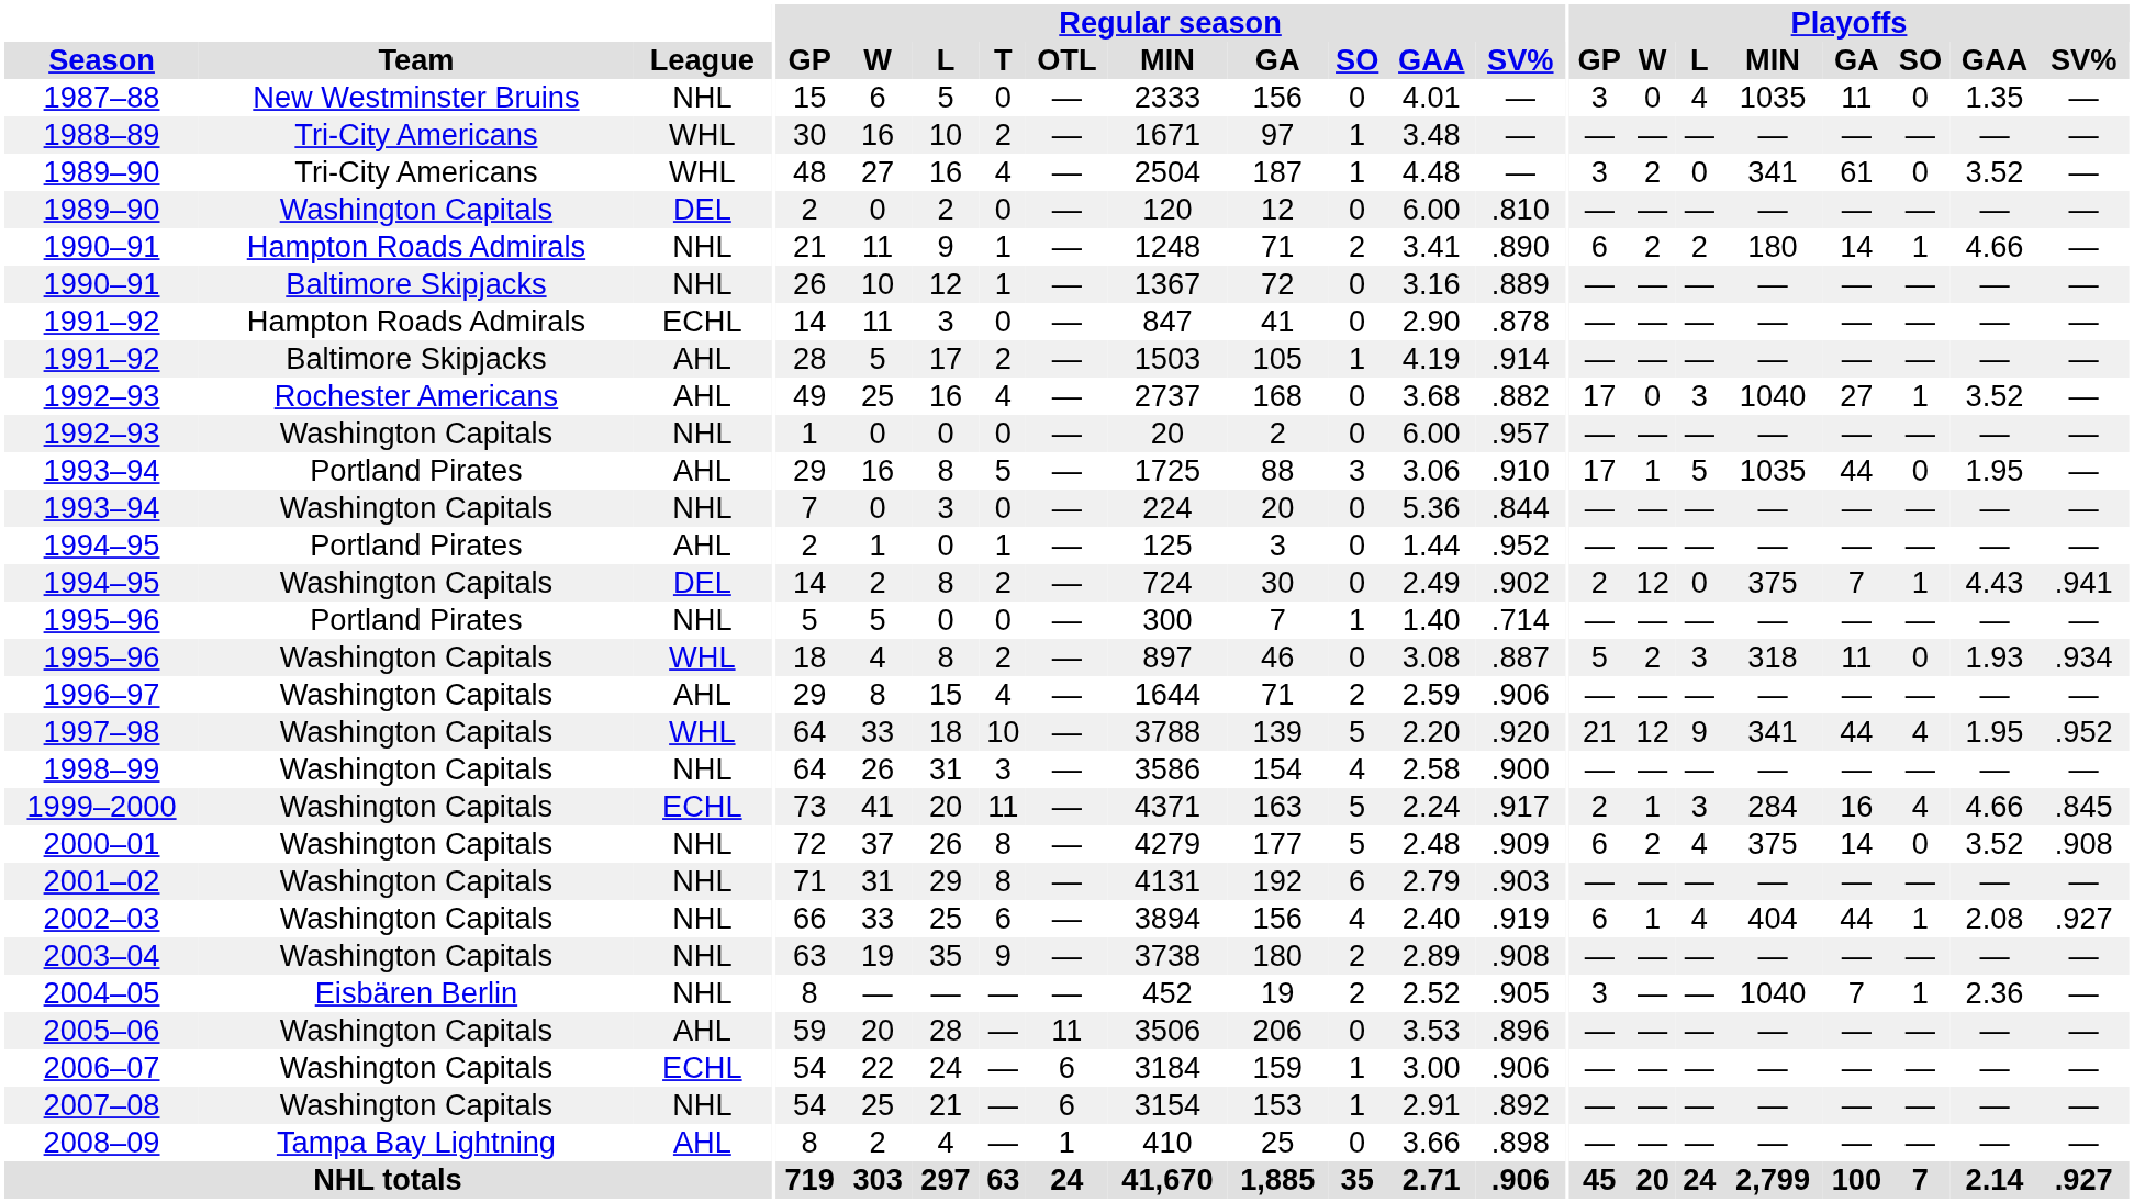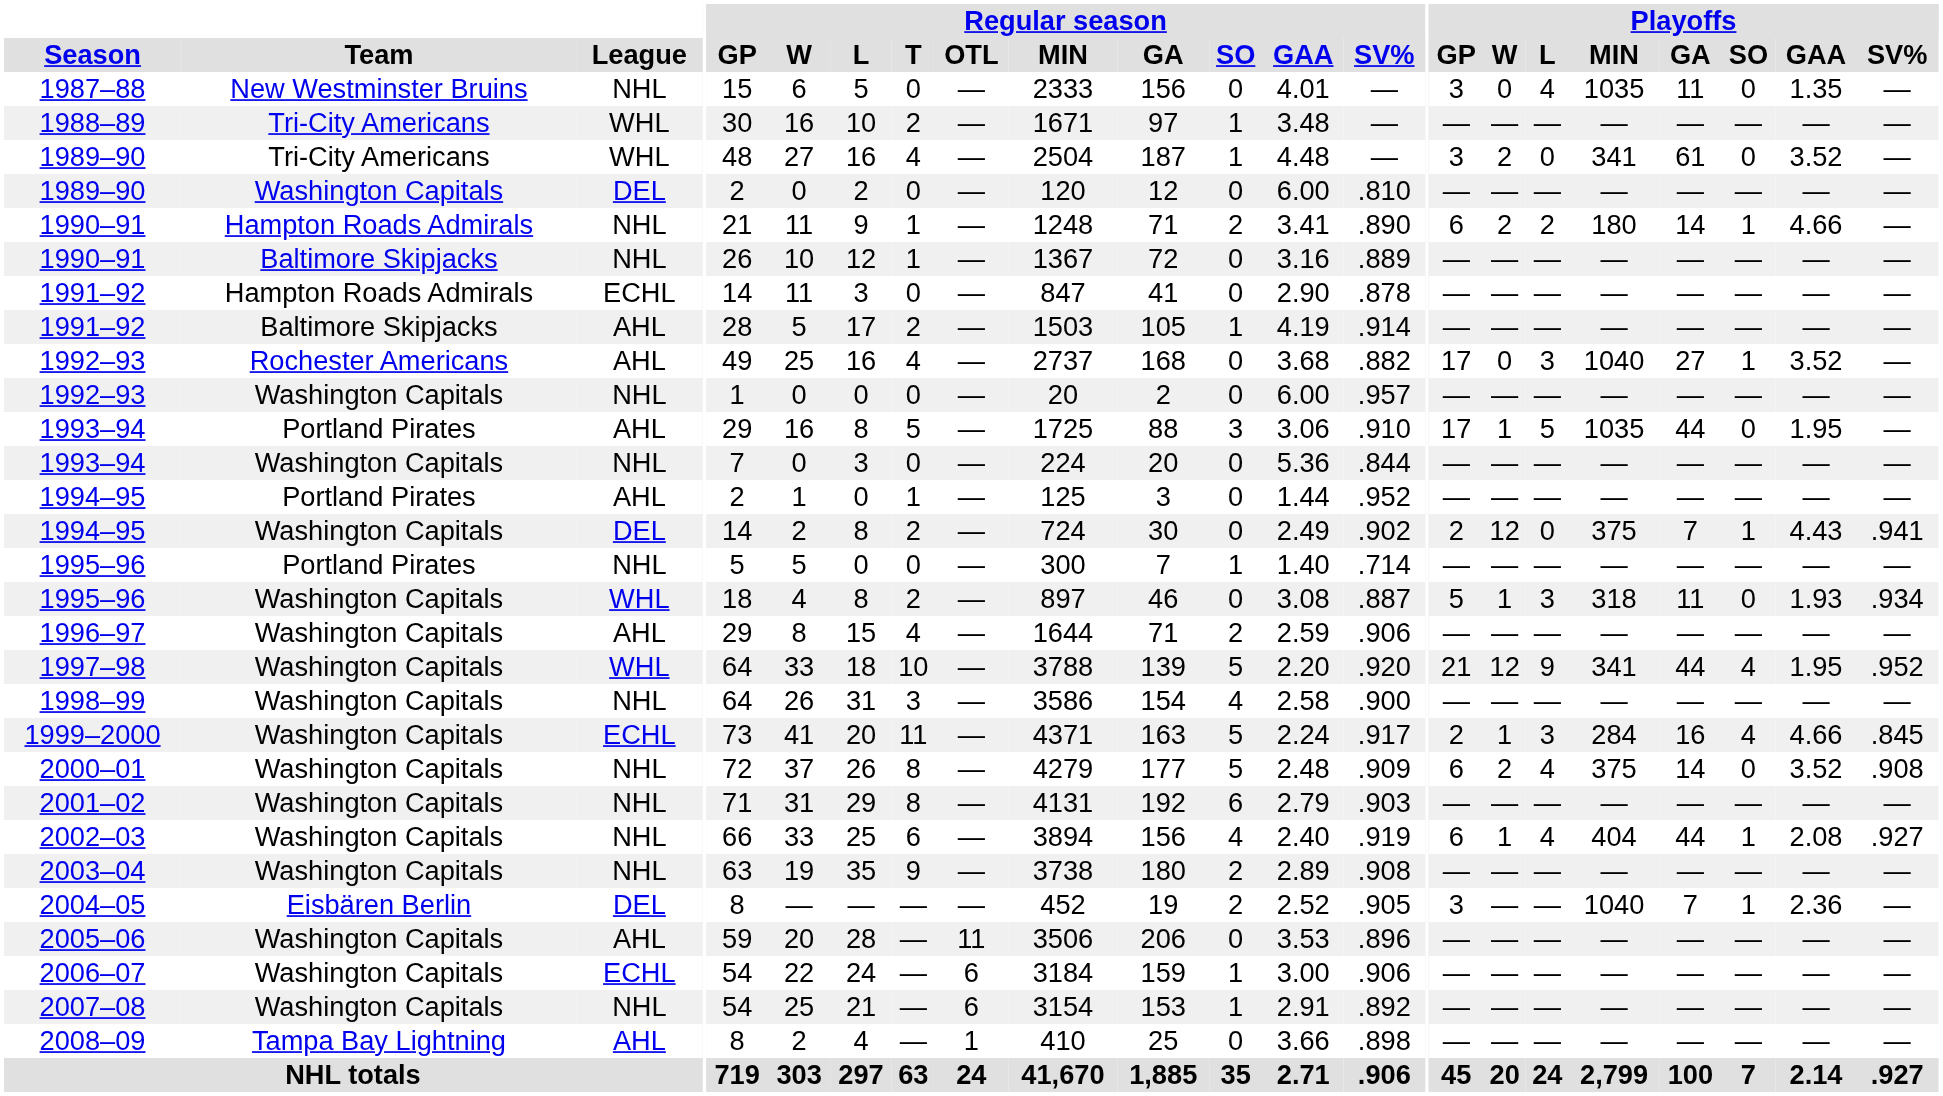 <table border="0" cellpadding="1" cellspacing="0" style="text-align:center; width:90%">
 <tr ALIGN="center" bgcolor="#e0e0e0">
 <th align="center" colspan="3" bgcolor="#ffffff"></th>
 <th align="center" rowspan="99" bgcolor="#ffffff"></th>
 <th align="center" colspan="10" bgcolor="#e0e0e0"><a href='#'>Regular season</a></th>
 <th align="center" rowspan="99" bgcolor="#ffffff"></th>
 <th align="center" colspan="8" bgcolor="#e0e0e0"><a href='#'>Playoffs</a></th>
 </tr>
 <tr ALIGN="center" bgcolor="#e0e0e0">
 <th><a href='#'>Season</a></th>
 <th>Team</th>
 <th>League</th>
 <th>GP</th>
 <th>W</th>
 <th>L</th>
 <th>T</th>
 <th>OTL</th>
 <th>MIN</th>
 <th>GA</th>
 <th><a href='#'>SO</a></th>
 <th><a href='#'>GAA</a></th>
 <th><a href='#'>SV%</a></th>
 <th>GP</th>
 <th>W</th>
 <th>L</th>
 <th>MIN</th>
 <th>GA</th>
 <th>SO</th>
 <th>GAA</th>
 <th>SV%</th>
 </tr>
 <tr>
 <td><a href='#'>1987–88</a></td>
 <td><a href='#'>New Westminster Bruins</a></td>
 <td>NHL</td>
 <td>15</td>
 <td>6</td>
 <td>5</td>
 <td>0</td>
 <td>—</td>
 <td>2333</td>
 <td>156</td>
 <td>0</td>
 <td>4.01</td>
 <td>—</td>
 <td>3</td>
 <td>0</td>
 <td>4</td>
 <td>1035</td>
 <td>11</td>
 <td>0</td>
 <td>1.35</td>
 <td>—</td>
 </tr>
 <tr bgcolor="#f0f0f0">
 <td><a href='#'>1988–89</a></td>
 <td><a href='#'>Tri-City Americans</a></td>
 <td>WHL</td>
 <td>30</td>
 <td>16</td>
 <td>10</td>
 <td>2</td>
 <td>—</td>
 <td>1671</td>
 <td>97</td>
 <td>1</td>
 <td>3.48</td>
 <td>—</td>
 <td>—</td>
 <td>—</td>
 <td>—</td>
 <td>—</td>
 <td>—</td>
 <td>—</td>
 <td>—</td>
 <td>—</td>
 </tr>
 <tr>
 <td><a href='#'>1989–90</a></td>
 <td>Tri-City Americans</td>
 <td>WHL</td>
 <td>48</td>
 <td>27</td>
 <td>16</td>
 <td>4</td>
 <td>—</td>
 <td>2504</td>
 <td>187</td>
 <td>1</td>
 <td>4.48</td>
 <td>—</td>
 <td>3</td>
 <td>2</td>
 <td>0</td>
 <td>341</td>
 <td>61</td>
 <td>0</td>
 <td>3.52</td>
 <td>—</td>
 </tr>
 <tr bgcolor="#f0f0f0">
 <td><a href='#'>1989–90</a></td>
 <td><a href='#'>Washington Capitals</a></td>
 <td><a href='#'>DEL</a></td>
 <td>2</td>
 <td>0</td>
 <td>2</td>
 <td>0</td>
 <td>—</td>
 <td>120</td>
 <td>12</td>
 <td>0</td>
 <td>6.00</td>
 <td>.810</td>
 <td>—</td>
 <td>—</td>
 <td>—</td>
 <td>—</td>
 <td>—</td>
 <td>—</td>
 <td>—</td>
 <td>—</td>
 </tr>
 <tr>
 <td><a href='#'>1990–91</a></td>
 <td><a href='#'>Hampton Roads Admirals</a></td>
 <td>NHL</td>
 <td>21</td>
 <td>11</td>
 <td>9</td>
 <td>1</td>
 <td>—</td>
 <td>1248</td>
 <td>71</td>
 <td>2</td>
 <td>3.41</td>
 <td>.890</td>
 <td>6</td>
 <td>2</td>
 <td>2</td>
 <td>180</td>
 <td>14</td>
 <td>1</td>
 <td>4.66</td>
 <td>—</td>
 </tr>
 <tr bgcolor="#f0f0f0">
 <td><a href='#'>1990–91</a></td>
 <td><a href='#'>Baltimore Skipjacks</a></td>
 <td>NHL</td>
 <td>26</td>
 <td>10</td>
 <td>12</td>
 <td>1</td>
 <td>—</td>
 <td>1367</td>
 <td>72</td>
 <td>0</td>
 <td>3.16</td>
 <td>.889</td>
 <td>—</td>
 <td>—</td>
 <td>—</td>
 <td>—</td>
 <td>—</td>
 <td>—</td>
 <td>—</td>
 <td>—</td>
 </tr>
 <tr>
 <td><a href='#'>1991–92</a></td>
 <td>Hampton Roads Admirals</td>
 <td>ECHL</td>
 <td>14</td>
 <td>11</td>
 <td>3</td>
 <td>0</td>
 <td>—</td>
 <td>847</td>
 <td>41</td>
 <td>0</td>
 <td>2.90</td>
 <td>.878</td>
 <td>—</td>
 <td>—</td>
 <td>—</td>
 <td>—</td>
 <td>—</td>
 <td>—</td>
 <td>—</td>
 <td>—</td>
 </tr>
 <tr bgcolor="#f0f0f0">
 <td><a href='#'>1991–92</a></td>
 <td>Baltimore Skipjacks</td>
 <td>AHL</td>
 <td>28</td>
 <td>5</td>
 <td>17</td>
 <td>2</td>
 <td>—</td>
 <td>1503</td>
 <td>105</td>
 <td>1</td>
 <td>4.19</td>
 <td>.914</td>
 <td>—</td>
 <td>—</td>
 <td>—</td>
 <td>—</td>
 <td>—</td>
 <td>—</td>
 <td>—</td>
 <td>—</td>
 </tr>
 <tr>
 <td><a href='#'>1992–93</a></td>
 <td><a href='#'>Rochester Americans</a></td>
 <td>AHL</td>
 <td>49</td>
 <td>25</td>
 <td>16</td>
 <td>4</td>
 <td>—</td>
 <td>2737</td>
 <td>168</td>
 <td>0</td>
 <td>3.68</td>
 <td>.882</td>
 <td>17</td>
 <td>0</td>
 <td>3</td>
 <td>1040</td>
 <td>27</td>
 <td>1</td>
 <td>3.52</td>
 <td>—</td>
 </tr>
 <tr bgcolor="#f0f0f0">
 <td><a href='#'>1992–93</a></td>
 <td>Washington Capitals</td>
 <td>NHL</td>
 <td>1</td>
 <td>0</td>
 <td>0</td>
 <td>0</td>
 <td>—</td>
 <td>20</td>
 <td>2</td>
 <td>0</td>
 <td>6.00</td>
 <td>.957</td>
 <td>—</td>
 <td>—</td>
 <td>—</td>
 <td>—</td>
 <td>—</td>
 <td>—</td>
 <td>—</td>
 <td>—</td>
 </tr>
 <tr>
 <td><a href='#'>1993–94</a></td>
 <td>Portland Pirates</td>
 <td>AHL</td>
 <td>29</td>
 <td>16</td>
 <td>8</td>
 <td>5</td>
 <td>—</td>
 <td>1725</td>
 <td>88</td>
 <td>3</td>
 <td>3.06</td>
 <td>.910</td>
 <td>17</td>
 <td>1</td>
 <td>5</td>
 <td>1035</td>
 <td>44</td>
 <td>0</td>
 <td>1.95</td>
 <td>—</td>
 </tr>
 <tr bgcolor="#f0f0f0">
 <td><a href='#'>1993–94</a></td>
 <td>Washington Capitals</td>
 <td>NHL</td>
 <td>7</td>
 <td>0</td>
 <td>3</td>
 <td>0</td>
 <td>—</td>
 <td>224</td>
 <td>20</td>
 <td>0</td>
 <td>5.36</td>
 <td>.844</td>
 <td>—</td>
 <td>—</td>
 <td>—</td>
 <td>—</td>
 <td>—</td>
 <td>—</td>
 <td>—</td>
 <td>—</td>
 </tr>
 <tr>
 <td><a href='#'>1994–95</a></td>
 <td>Portland Pirates</td>
 <td>AHL</td>
 <td>2</td>
 <td>1</td>
 <td>0</td>
 <td>1</td>
 <td>—</td>
 <td>125</td>
 <td>3</td>
 <td>0</td>
 <td>1.44</td>
 <td>.952</td>
 <td>—</td>
 <td>—</td>
 <td>—</td>
 <td>—</td>
 <td>—</td>
 <td>—</td>
 <td>—</td>
 <td>—</td>
 </tr>
 <tr bgcolor="#f0f0f0">
 <td><a href='#'>1994–95</a></td>
 <td>Washington Capitals</td>
 <td><a href='#'>DEL</a></td>
 <td>14</td>
 <td>2</td>
 <td>8</td>
 <td>2</td>
 <td>—</td>
 <td>724</td>
 <td>30</td>
 <td>0</td>
 <td>2.49</td>
 <td>.902</td>
 <td>2</td>
 <td>12</td>
 <td>0</td>
 <td>375</td>
 <td>7</td>
 <td>1</td>
 <td>4.43</td>
 <td>.941</td>
 </tr>
 <tr>
 <td><a href='#'>1995–96</a></td>
 <td>Portland Pirates</td>
 <td>NHL</td>
 <td>5</td>
 <td>5</td>
 <td>0</td>
 <td>0</td>
 <td>—</td>
 <td>300</td>
 <td>7</td>
 <td>1</td>
 <td>1.40</td>
 <td>.714</td>
 <td>—</td>
 <td>—</td>
 <td>—</td>
 <td>—</td>
 <td>—</td>
 <td>—</td>
 <td>—</td>
 <td>—</td>
 </tr>
 <tr bgcolor="#f0f0f0">
 <td><a href='#'>1995–96</a></td>
 <td>Washington Capitals</td>
 <td><a href='#'>WHL</a></td>
 <td>18</td>
 <td>4</td>
 <td>8</td>
 <td>2</td>
 <td>—</td>
 <td>897</td>
 <td>46</td>
 <td>0</td>
 <td>3.08</td>
 <td>.887</td>
 <td>5</td>
-<td>2</td>
+<td>1</td>
 <td>3</td>
 <td>318</td>
 <td>11</td>
 <td>0</td>
 <td>1.93</td>
 <td>.934</td>
 </tr>
 <tr>
 <td><a href='#'>1996–97</a></td>
 <td>Washington Capitals</td>
 <td>AHL</td>
 <td>29</td>
 <td>8</td>
 <td>15</td>
 <td>4</td>
 <td>—</td>
 <td>1644</td>
 <td>71</td>
 <td>2</td>
 <td>2.59</td>
 <td>.906</td>
 <td>—</td>
 <td>—</td>
 <td>—</td>
 <td>—</td>
 <td>—</td>
 <td>—</td>
 <td>—</td>
 <td>—</td>
 </tr>
 <tr bgcolor="#f0f0f0">
 <td><a href='#'>1997–98</a></td>
 <td>Washington Capitals</td>
 <td><a href='#'>WHL</a></td>
 <td>64</td>
 <td>33</td>
 <td>18</td>
 <td>10</td>
 <td>—</td>
 <td>3788</td>
 <td>139</td>
 <td>5</td>
 <td>2.20</td>
 <td>.920</td>
 <td>21</td>
 <td>12</td>
 <td>9</td>
 <td>341</td>
 <td>44</td>
 <td>4</td>
 <td>1.95</td>
 <td>.952</td>
 </tr>
 <tr>
 <td><a href='#'>1998–99</a></td>
 <td>Washington Capitals</td>
 <td>NHL</td>
 <td>64</td>
 <td>26</td>
 <td>31</td>
 <td>3</td>
 <td>—</td>
 <td>3586</td>
 <td>154</td>
 <td>4</td>
 <td>2.58</td>
 <td>.900</td>
 <td>—</td>
 <td>—</td>
 <td>—</td>
 <td>—</td>
 <td>—</td>
 <td>—</td>
 <td>—</td>
 <td>—</td>
 </tr>
 <tr bgcolor="#f0f0f0">
 <td><a href='#'>1999–2000</a></td>
 <td>Washington Capitals</td>
 <td><a href='#'>ECHL</a></td>
 <td>73</td>
 <td>41</td>
 <td>20</td>
 <td>11</td>
 <td>—</td>
 <td>4371</td>
 <td>163</td>
 <td>5</td>
 <td>2.24</td>
 <td>.917</td>
 <td>2</td>
 <td>1</td>
 <td>3</td>
 <td>284</td>
 <td>16</td>
 <td>4</td>
 <td>4.66</td>
 <td>.845</td>
 </tr>
 <tr>
 <td><a href='#'>2000–01</a></td>
 <td>Washington Capitals</td>
 <td>NHL</td>
 <td>72</td>
 <td>37</td>
 <td>26</td>
 <td>8</td>
 <td>—</td>
 <td>4279</td>
 <td>177</td>
 <td>5</td>
 <td>2.48</td>
 <td>.909</td>
 <td>6</td>
 <td>2</td>
 <td>4</td>
 <td>375</td>
 <td>14</td>
 <td>0</td>
 <td>3.52</td>
 <td>.908</td>
 </tr>
 <tr bgcolor="#f0f0f0">
 <td><a href='#'>2001–02</a></td>
 <td>Washington Capitals</td>
 <td>NHL</td>
 <td>71</td>
 <td>31</td>
 <td>29</td>
 <td>8</td>
 <td>—</td>
 <td>4131</td>
 <td>192</td>
 <td>6</td>
 <td>2.79</td>
 <td>.903</td>
 <td>—</td>
 <td>—</td>
 <td>—</td>
 <td>—</td>
 <td>—</td>
 <td>—</td>
 <td>—</td>
 <td>—</td>
 </tr>
 <tr>
 <td><a href='#'>2002–03</a></td>
 <td>Washington Capitals</td>
 <td>NHL</td>
 <td>66</td>
 <td>33</td>
 <td>25</td>
 <td>6</td>
 <td>—</td>
 <td>3894</td>
 <td>156</td>
 <td>4</td>
 <td>2.40</td>
 <td>.919</td>
 <td>6</td>
 <td>1</td>
 <td>4</td>
 <td>404</td>
 <td>44</td>
 <td>1</td>
 <td>2.08</td>
 <td>.927</td>
 </tr>
 <tr bgcolor="#f0f0f0">
 <td><a href='#'>2003–04</a></td>
 <td>Washington Capitals</td>
 <td>NHL</td>
 <td>63</td>
 <td>19</td>
 <td>35</td>
 <td>9</td>
 <td>—</td>
 <td>3738</td>
 <td>180</td>
 <td>2</td>
 <td>2.89</td>
 <td>.908</td>
 <td>—</td>
 <td>—</td>
 <td>—</td>
 <td>—</td>
 <td>—</td>
 <td>—</td>
 <td>—</td>
 <td>—</td>
 </tr>
 <tr>
 <td><a href='#'>2004–05</a></td>
 <td><a href='#'>Eisbären Berlin</a></td>
-<td>NHL</td>
+<td><a href='#'>DEL</a></td>
 <td>8</td>
 <td>—</td>
 <td>—</td>
 <td>—</td>
 <td>—</td>
 <td>452</td>
 <td>19</td>
 <td>2</td>
 <td>2.52</td>
 <td>.905</td>
 <td>3</td>
 <td>—</td>
 <td>—</td>
 <td>1040</td>
 <td>7</td>
 <td>1</td>
 <td>2.36</td>
 <td>—</td>
 </tr>
 <tr bgcolor="#f0f0f0">
 <td><a href='#'>2005–06</a></td>
 <td>Washington Capitals</td>
 <td>AHL</td>
 <td>59</td>
 <td>20</td>
 <td>28</td>
 <td>—</td>
 <td>11</td>
 <td>3506</td>
 <td>206</td>
 <td>0</td>
 <td>3.53</td>
 <td>.896</td>
 <td>—</td>
 <td>—</td>
 <td>—</td>
 <td>—</td>
 <td>—</td>
 <td>—</td>
 <td>—</td>
 <td>—</td>
 </tr>
 <tr>
 <td><a href='#'>2006–07</a></td>
 <td>Washington Capitals</td>
 <td><a href='#'>ECHL</a></td>
 <td>54</td>
 <td>22</td>
 <td>24</td>
 <td>—</td>
 <td>6</td>
 <td>3184</td>
 <td>159</td>
 <td>1</td>
 <td>3.00</td>
 <td>.906</td>
 <td>—</td>
 <td>—</td>
 <td>—</td>
 <td>—</td>
 <td>—</td>
 <td>—</td>
 <td>—</td>
 <td>—</td>
 </tr>
 <tr bgcolor="#f0f0f0">
 <td><a href='#'>2007–08</a></td>
 <td>Washington Capitals</td>
 <td>NHL</td>
 <td>54</td>
 <td>25</td>
 <td>21</td>
 <td>—</td>
 <td>6</td>
 <td>3154</td>
 <td>153</td>
 <td>1</td>
 <td>2.91</td>
 <td>.892</td>
 <td>—</td>
 <td>—</td>
 <td>—</td>
 <td>—</td>
 <td>—</td>
 <td>—</td>
 <td>—</td>
 <td>—</td>
 </tr>
 <tr>
 <td><a href='#'>2008–09</a></td>
 <td><a href='#'>Tampa Bay Lightning</a></td>
 <td><a href='#'>AHL</a></td>
 <td>8</td>
 <td>2</td>
 <td>4</td>
 <td>—</td>
 <td>1</td>
 <td>410</td>
 <td>25</td>
 <td>0</td>
 <td>3.66</td>
 <td>.898</td>
 <td>—</td>
 <td>—</td>
 <td>—</td>
 <td>—</td>
 <td>—</td>
 <td>—</td>
 <td>—</td>
 <td>—</td>
 </tr>
 <tr bgcolor="#e0e0e0">
 <th colspan="3">NHL totals</th>
 <th>719</th>
 <th>303</th>
 <th>297</th>
 <th>63</th>
 <th>24</th>
 <th>41,670</th>
 <th>1,885</th>
 <th>35</th>
 <th>2.71</th>
 <th>.906</th>
 <th>45</th>
 <th>20</th>
 <th>24</th>
 <th>2,799</th>
 <th>100</th>
 <th>7</th>
 <th>2.14</th>
 <th>.927</th>
 </tr>
 </table>
